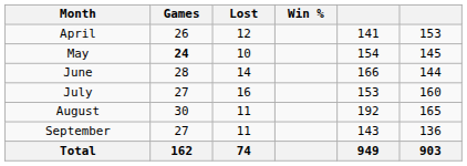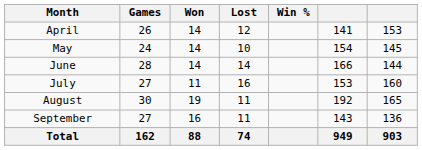 <table class="wikitable" style="font-size:95%; text-align:center; width:38em;margin: 0.5em auto;">
 <tr>
 <th width="28%">Month</th>
 <th width="12%">Games</th>
+<th width="12%">Won</th>
 <th width="12%">Lost</th>
 <th width="12%">Win %</th>
 <th width="12%"></th>
 <th width="12%"></th>
 </tr>
 <tr>
 <td>April</td>
 <td>26</td>
+<td>14</td>
 <td>12</td>
 <td></td>
 <td>141</td>
 <td>153</td>
 </tr>
 <tr>
 <td>May</td>
-<td><strong>24</strong></td>
+<td>24</td>
+<td>14</td>
 <td>10</td>
 <td></td>
 <td>154</td>
 <td>145</td>
 </tr>
 <tr>
 <td>June</td>
 <td>28</td>
 <td>14</td>
+<td>14</td>
 <td></td>
 <td>166</td>
 <td>144</td>
 </tr>
 <tr>
 <td>July</td>
 <td>27</td>
+<td>11</td>
 <td>16</td>
 <td></td>
 <td>153</td>
 <td>160</td>
 </tr>
 <tr>
 <td>August</td>
 <td>30</td>
+<td>19</td>
 <td>11</td>
 <td></td>
 <td>192</td>
 <td>165</td>
 </tr>
 <tr>
 <td>September</td>
 <td>27</td>
+<td>16</td>
 <td>11</td>
 <td></td>
 <td>143</td>
 <td>136</td>
 </tr>
 <tr>
 <th>Total</th>
 <th>162</th>
+<th>88</th>
 <th>74</th>
 <th></th>
 <th>949</th>
 <th>903</th>
 </tr>
 </table>
